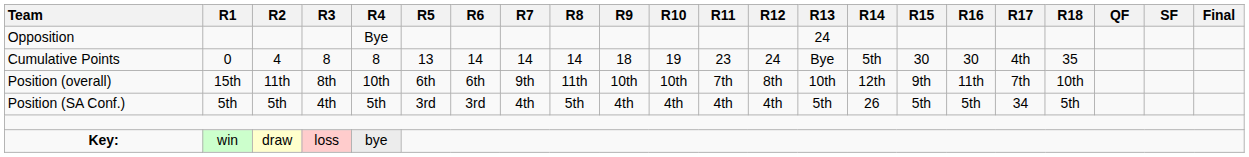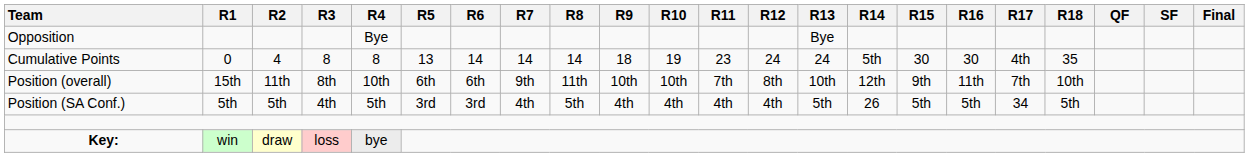 <table class="wikitable" style="text-align:center; width:90%; font-size:100%">
 <tr>
 <th style="text-align:left; width:16%;">Team</th>
 <th style="width:4%;">R1</th>
 <th style="width:4%;">R2</th>
 <th style="width:4%;">R3</th>
 <th style="width:4%;">R4</th>
 <th style="width:4%;">R5</th>
 <th style="width:4%;">R6</th>
 <th style="width:4%;">R7</th>
 <th style="width:4%;">R8</th>
 <th style="width:4%;">R9</th>
 <th style="width:4%;">R10</th>
 <th style="width:4%;">R11</th>
 <th style="width:4%;">R12</th>
 <th style="width:4%;">R13</th>
 <th style="width:4%;">R14</th>
 <th style="width:4%;">R15</th>
 <th style="width:4%;">R16</th>
 <th style="width:4%;">R17</th>
 <th style="width:4%;">R18</th>
 <th style="width:4%;">QF</th>
 <th style="width:4%;">SF</th>
 <th style="width:4%;">Final</th>
 </tr>
 <tr>
 <td style="text-align:left;">Opposition</td>
 <td></td>
 <td></td>
 <td></td>
 <td>Bye</td>
 <td></td>
 <td></td>
 <td></td>
 <td></td>
 <td></td>
 <td></td>
 <td></td>
 <td></td>
-<td>24</td>
+<td>Bye</td>
 <td></td>
 <td></td>
 <td></td>
 <td></td>
 <td></td>
 <td> </td>
 <td> </td>
 <td> </td>
 </tr>
 <tr>
 <td style="text-align:left;">Cumulative Points</td>
 <td>0</td>
 <td>4</td>
 <td>8</td>
 <td>8</td>
 <td>13</td>
 <td>14</td>
 <td>14</td>
 <td>14</td>
 <td>18</td>
 <td>19</td>
 <td>23</td>
 <td>24</td>
-<td>Bye</td>
+<td>24</td>
 <td>5th</td>
 <td>30</td>
 <td>30</td>
 <td>4th</td>
 <td>35</td>
 <td> </td>
 <td> </td>
 <td> </td>
 </tr>
 <tr>
 <td style="text-align:left;">Position (overall)</td>
 <td>15th</td>
 <td>11th</td>
 <td>8th</td>
 <td>10th</td>
 <td>6th</td>
 <td>6th</td>
 <td>9th</td>
 <td>11th</td>
 <td>10th</td>
 <td>10th</td>
 <td>7th</td>
 <td>8th</td>
 <td>10th</td>
 <td>12th</td>
 <td>9th</td>
 <td>11th</td>
 <td>7th</td>
 <td>10th</td>
 <td> </td>
 <td> </td>
 <td> </td>
 </tr>
 <tr>
 <td style="text-align:left;">Position (SA Conf.)</td>
 <td>5th</td>
 <td>5th</td>
 <td>4th</td>
 <td>5th</td>
 <td>3rd</td>
 <td>3rd</td>
 <td>4th</td>
 <td>5th</td>
 <td>4th</td>
 <td>4th</td>
 <td>4th</td>
 <td>4th</td>
 <td>5th</td>
 <td>26</td>
 <td>5th</td>
 <td>5th</td>
 <td>34</td>
 <td>5th</td>
 <td> </td>
 <td> </td>
 <td> </td>
 </tr>
 <tr>
 <td colspan=100% style="height:10px"></td>
 </tr>
 <tr>
 <td><strong>Key:</strong></td>
 <td style="background:#CCFFCC;">win</td>
 <td style="background:#FFFFCC;">draw</td>
 <td style="background:#FFCCCC;">loss</td>
 <td style="background:#ECECEC;">bye</td>
 <td colspan=100%></td>
 </tr>
 </table>
